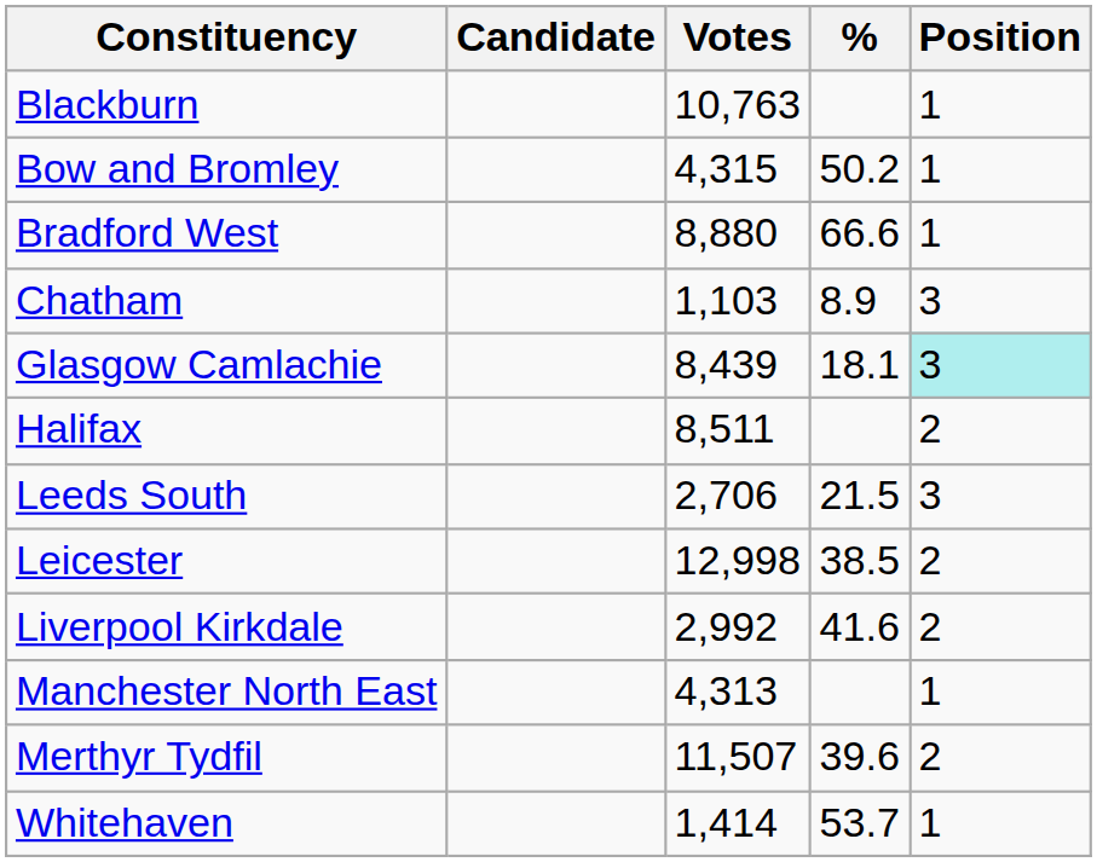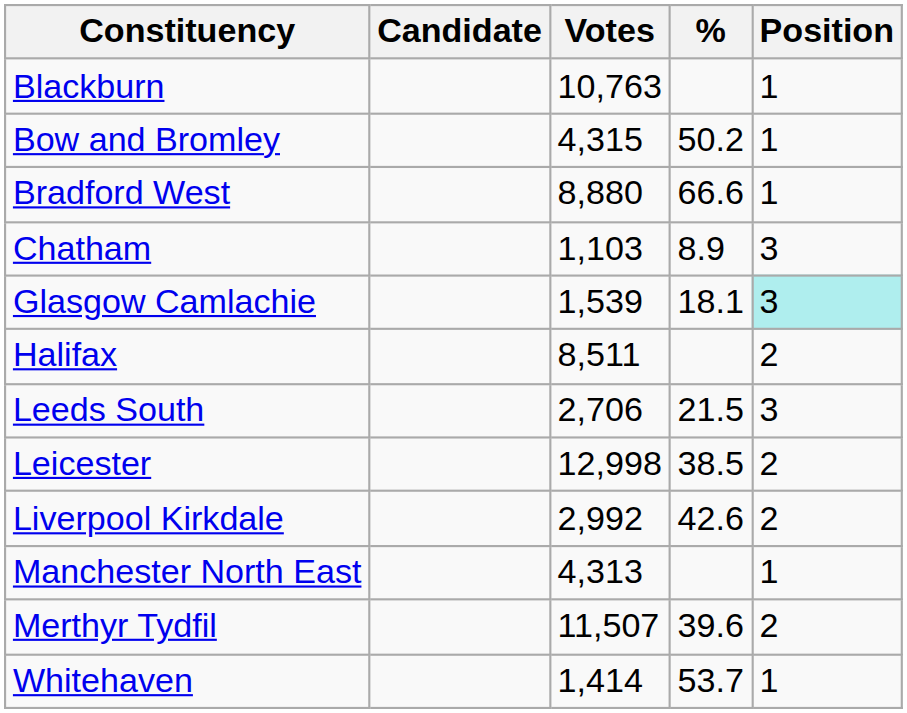 <table class="wikitable sortable">
 <tr>
 <th>Constituency</th>
 <th>Candidate</th>
 <th>Votes</th>
 <th>%</th>
 <th>Position</th>
 </tr>
 <tr>
 <td><a href='#'>Blackburn</a></td>
 <td></td>
 <td>10,763</td>
 <td></td>
 <td>1</td>
 </tr>
 <tr>
 <td><a href='#'>Bow and Bromley</a></td>
 <td></td>
 <td>4,315</td>
 <td>50.2</td>
 <td>1</td>
 </tr>
 <tr>
 <td><a href='#'>Bradford West</a></td>
 <td></td>
 <td>8,880</td>
 <td>66.6</td>
 <td>1</td>
 </tr>
 <tr>
 <td><a href='#'>Chatham</a></td>
 <td></td>
 <td>1,103</td>
 <td>8.9</td>
 <td>3</td>
 </tr>
 <tr>
 <td><a href='#'>Glasgow Camlachie</a></td>
 <td></td>
-<td>8,439</td>
+<td>1,539</td>
 <td>18.1</td>
 <td style="background: paleturquoise;">3</td>
 </tr>
 <tr>
 <td><a href='#'>Halifax</a></td>
 <td></td>
 <td>8,511</td>
 <td></td>
 <td>2</td>
 </tr>
 <tr>
 <td><a href='#'>Leeds South</a></td>
 <td></td>
 <td>2,706</td>
 <td>21.5</td>
 <td>3</td>
 </tr>
 <tr>
 <td><a href='#'>Leicester</a></td>
 <td></td>
 <td>12,998</td>
 <td>38.5</td>
 <td>2</td>
 </tr>
 <tr>
 <td><a href='#'>Liverpool Kirkdale</a></td>
 <td></td>
 <td>2,992</td>
-<td>41.6</td>
+<td>42.6</td>
 <td>2</td>
 </tr>
 <tr>
 <td><a href='#'>Manchester North East</a></td>
 <td></td>
 <td>4,313</td>
 <td></td>
 <td>1</td>
 </tr>
 <tr>
 <td><a href='#'>Merthyr Tydfil</a></td>
 <td></td>
 <td>11,507</td>
 <td>39.6</td>
 <td>2</td>
 </tr>
 <tr>
 <td><a href='#'>Whitehaven</a></td>
 <td></td>
 <td>1,414</td>
 <td>53.7</td>
 <td>1</td>
 </tr>
 </table>
